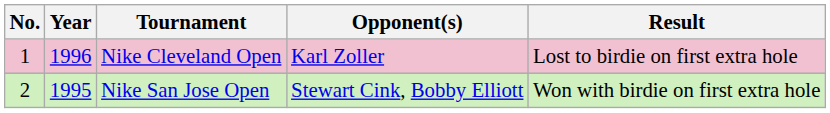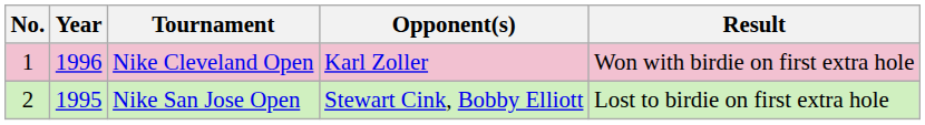 <table class="wikitable" style="font-size:95%;">
 <tr>
 <th>No.</th>
 <th>Year</th>
 <th>Tournament</th>
 <th>Opponent(s)</th>
 <th>Result</th>
 </tr>
 <tr style="background:#F2C1D1;">
 <td align=center>1</td>
 <td><a href='#'>1996</a></td>
 <td><a href='#'>Nike Cleveland Open</a></td>
 <td> <a href='#'>Karl Zoller</a></td>
-<td>Lost to birdie on first extra hole</td>
+<td>Won with birdie on first extra hole</td>
 </tr>
 <tr style="background:#D0F0C0;">
 <td align=center>2</td>
 <td><a href='#'>1995</a></td>
 <td><a href='#'>Nike San Jose Open</a></td>
 <td> <a href='#'>Stewart Cink</a>,  <a href='#'>Bobby Elliott</a></td>
-<td>Won with birdie on first extra hole</td>
+<td>Lost to birdie on first extra hole</td>
 </tr>
 </table>
